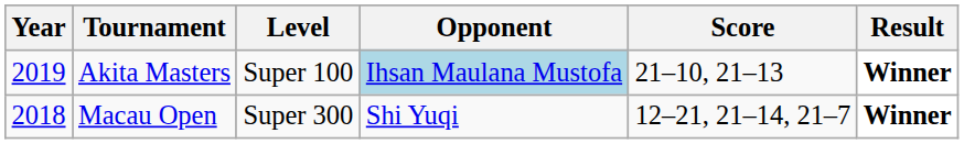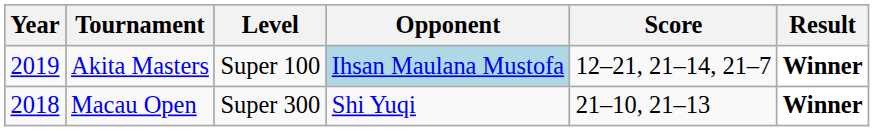 <table class="sortable wikitable" style="font-size: 90%;">
 <tr>
 <th>Year</th>
 <th>Tournament</th>
 <th>Level</th>
 <th>Opponent</th>
 <th>Score</th>
 <th>Result</th>
 </tr>
 <tr>
 <td align="center"><a href='#'>2019</a></td>
 <td align="left"><a href='#'>Akita Masters</a></td>
 <td align="left">Super 100</td>
 <td align="left" style="background: lightblue;"> <a href='#'>Ihsan Maulana Mustofa</a></td>
-<td align="left">21–10, 21–13</td>
+<td align="left">12–21, 21–14, 21–7</td>
 <td style="text-align:left; background:white"> <strong>Winner</strong></td>
 </tr>
 <tr>
 <td align="center"><a href='#'>2018</a></td>
 <td align="left"><a href='#'>Macau Open</a></td>
 <td align="left">Super 300</td>
 <td align="left"> <a href='#'>Shi Yuqi</a></td>
-<td align="left">12–21, 21–14, 21–7</td>
+<td align="left">21–10, 21–13</td>
 <td style="text-align:left; background:white"> <strong>Winner</strong></td>
 </tr>
 </table>
